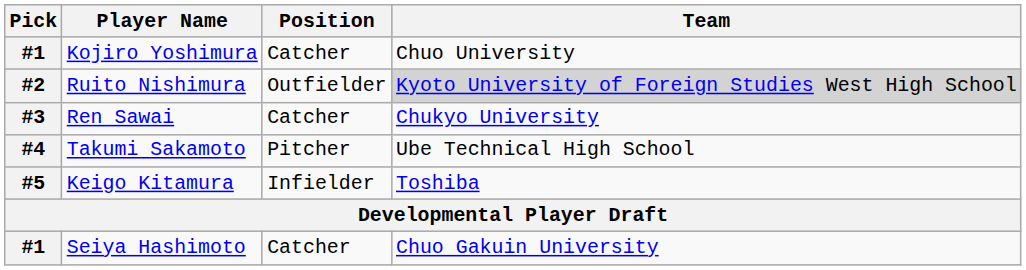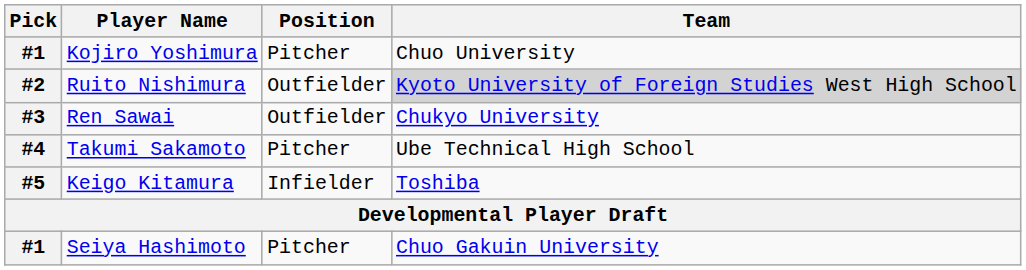 <table class="wikitable">
 <tr>
 <th>Pick</th>
 <th>Player Name</th>
 <th>Position</th>
 <th>Team</th>
 </tr>
 <tr>
 <th>#1</th>
 <td><a href='#'>Kojiro Yoshimura</a></td>
-<td>Catcher</td>
+<td>Pitcher</td>
 <td>Chuo University</td>
 </tr>
 <tr>
 <th>#2</th>
 <td><a href='#'>Ruito Nishimura</a></td>
 <td>Outfielder</td>
 <td style="background: lightgrey;"><a href='#'>Kyoto University of Foreign Studies</a> West High School</td>
 </tr>
 <tr>
 <th>#3</th>
 <td><a href='#'>Ren Sawai</a></td>
-<td>Catcher</td>
+<td>Outfielder</td>
 <td><a href='#'>Chukyo University</a></td>
 </tr>
 <tr>
 <th>#4</th>
 <td><a href='#'>Takumi Sakamoto</a></td>
 <td>Pitcher</td>
 <td>Ube Technical High School</td>
 </tr>
 <tr>
 <th>#5</th>
 <td><a href='#'>Keigo Kitamura</a></td>
 <td>Infielder</td>
 <td><a href='#'>Toshiba</a></td>
 </tr>
 <tr>
 <th colspan="5">Developmental Player Draft</th>
 </tr>
 <tr>
 <th>#1</th>
 <td><a href='#'>Seiya Hashimoto</a></td>
-<td>Catcher</td>
+<td>Pitcher</td>
 <td><a href='#'>Chuo Gakuin University</a></td>
 </tr>
 </table>
